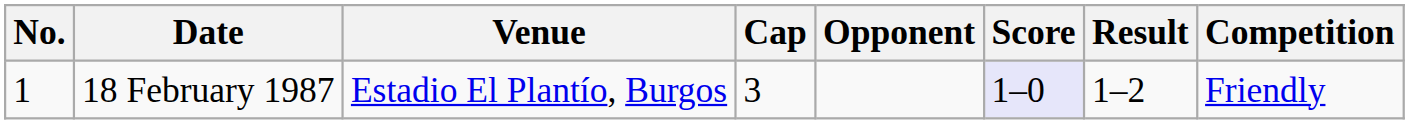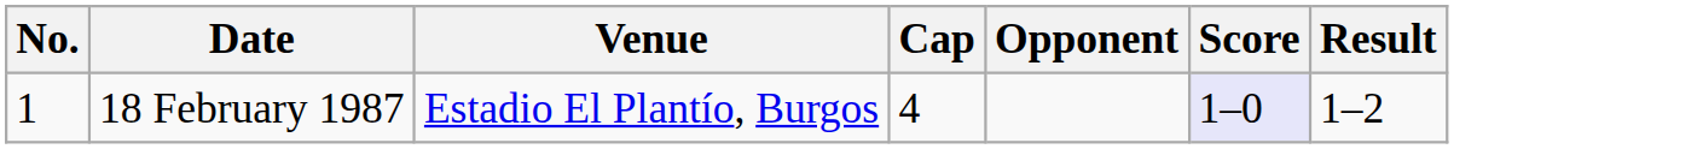 <table class="wikitable sortable">
 <tr>
 <th>No.</th>
 <th>Date</th>
 <th>Venue</th>
 <th>Cap</th>
 <th>Opponent</th>
 <th>Score</th>
 <th>Result</th>
-<th>Competition</th>
 </tr>
 <tr>
 <td>1</td>
 <td>18 February 1987</td>
 <td><a href='#'>Estadio El Plantío</a>, <a href='#'>Burgos</a></td>
-<td>3</td>
+<td>4</td>
 <td></td>
 <td style="background: lavender;">1–0</td>
 <td>1–2</td>
-<td><a href='#'>Friendly</a></td>
 </tr>
 </table>
